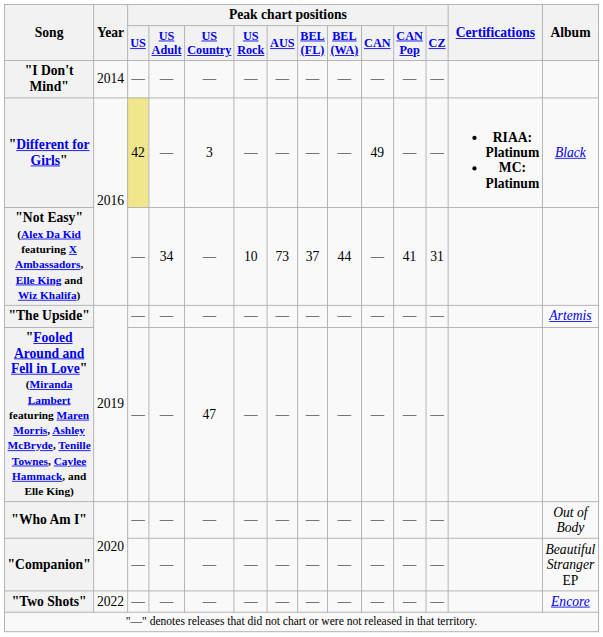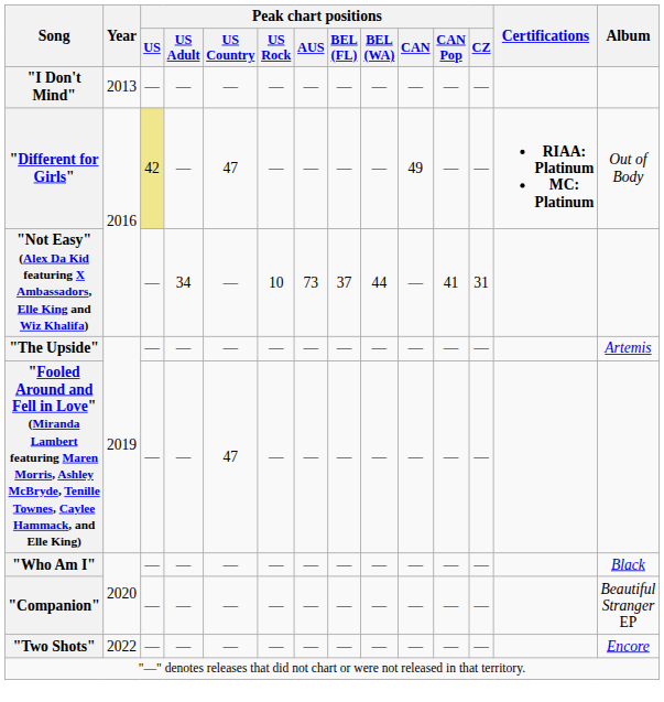 <table class="wikitable plainrowheaders" style="text-align:center;">
 <tr>
 <th scope="col" rowspan="2" style="width:20em;">Song</th>
 <th scope="col" rowspan="2" style="width:1em;">Year</th>
 <th scope="col" colspan="10">Peak chart positions</th>
 <th scope="col" rowspan="2" style="width:10em;"><a href='#'>Certifications</a></th>
 <th scope="col" rowspan="2">Album</th>
 </tr>
 <tr>
 <th scope="col" style="width:2.5em;font-size:90%;"><a href='#'>US</a><br></th>
 <th scope="col" style="width:2.5em;font-size:90%;"><a href='#'>US<br>Adult</a><br></th>
 <th scope="col" style="width:2.5em;font-size:90%;"><a href='#'>US<br>Country</a><br></th>
 <th scope="col" style="width:2.5em;font-size:90%;"><a href='#'>US<br>Rock</a><br></th>
 <th scope="col" style="width:2.5em;font-size:90%;"><a href='#'>AUS</a><br></th>
 <th scope="col" style="width:2.5em;font-size:90%;"><a href='#'>BEL<br>(FL)</a><br></th>
 <th scope="col" style="width:2.5em;font-size:90%;"><a href='#'>BEL<br>(WA)</a><br></th>
 <th scope="col" style="width:2.5em;font-size:90%;"><a href='#'>CAN</a><br></th>
 <th scope="col" style="width:2.5em;font-size:90%;"><a href='#'>CAN<br>Pop</a><br></th>
 <th scope="col" style="width:2.5em;font-size:90%;"><a href='#'>CZ</a><br></th>
 </tr>
 <tr>
 <th scope="row">"I Don't Mind"<br></th>
-<td>2014</td>
+<td>2013</td>
 <td>—</td>
 <td>—</td>
 <td>—</td>
 <td>—</td>
 <td>—</td>
 <td>—</td>
 <td>—</td>
 <td>—</td>
 <td>—</td>
 <td>—</td>
 <td></td>
 <td></td>
 </tr>
 <tr>
 <th scope="row">"<a href='#'>Different for Girls</a>"<br></th>
 <td rowspan="2">2016</td>
 <td style="background: khaki;">42</td>
 <td>—</td>
-<td>3</td>
+<td>47</td>
 <td>—</td>
 <td>—</td>
 <td>—</td>
 <td>—</td>
 <td>49</td>
 <td>—</td>
 <td>—</td>
 <td><strong><br><ul><li>RIAA: Platinum</li><li>MC: Platinum</li></ul></strong></td>
-<td><em><a href='#'>Black</a></em></td>
+<td><em>Out of Body</em></td>
 </tr>
 <tr>
 <th scope="row">"Not Easy"<br><small>(<a href='#'>Alex Da Kid</a> featuring <a href='#'>X Ambassadors</a>, <a href='#'>Elle King</a> and <a href='#'>Wiz Khalifa</a>)</small></th>
 <td>—</td>
 <td>34</td>
 <td>—</td>
 <td>10</td>
 <td>73</td>
 <td>37</td>
 <td>44</td>
 <td>—</td>
 <td>41</td>
 <td>31</td>
 <td></td>
 <td></td>
 </tr>
 <tr>
 <th scope="row">"The Upside"<br></th>
 <td rowspan="2">2019</td>
 <td>—</td>
 <td>—</td>
 <td>—</td>
 <td>—</td>
 <td>—</td>
 <td>—</td>
 <td>—</td>
 <td>—</td>
 <td>—</td>
 <td>—</td>
 <td></td>
 <td><em><a href='#'>Artemis</a></em></td>
 </tr>
 <tr>
 <th scope="row">"<a href='#'>Fooled Around and Fell in Love</a>"<br><small>(<a href='#'>Miranda Lambert</a> featuring <a href='#'>Maren Morris</a>, <a href='#'>Ashley McBryde</a>, <a href='#'>Tenille Townes</a>, <a href='#'>Caylee Hammack</a>, and Elle King)</small></th>
 <td>—</td>
 <td>—</td>
 <td>47</td>
 <td>—</td>
 <td>—</td>
 <td>—</td>
 <td>—</td>
 <td>—</td>
 <td>—</td>
 <td>—</td>
 <td></td>
 <td></td>
 </tr>
 <tr>
 <th scope="row">"Who Am I"<br></th>
 <td rowspan="2">2020</td>
 <td>—</td>
 <td>—</td>
 <td>—</td>
 <td>—</td>
 <td>—</td>
 <td>—</td>
 <td>—</td>
 <td>—</td>
 <td>—</td>
 <td>—</td>
 <td></td>
-<td><em>Out of Body</em></td>
+<td><em><a href='#'>Black</a></em></td>
 </tr>
 <tr>
 <th scope="row">"Companion"<br></th>
 <td>—</td>
 <td>—</td>
 <td>—</td>
 <td>—</td>
 <td>—</td>
 <td>—</td>
 <td>—</td>
 <td>—</td>
 <td>—</td>
 <td>—</td>
 <td></td>
 <td><em>Beautiful Stranger</em> EP</td>
 </tr>
 <tr>
 <th scope="row">"Two Shots"<br></th>
 <td>2022</td>
 <td>—</td>
 <td>—</td>
 <td>—</td>
 <td>—</td>
 <td>—</td>
 <td>—</td>
 <td>—</td>
 <td>—</td>
 <td>—</td>
 <td>—</td>
 <td></td>
 <td><em><a href='#'>Encore</a></em></td>
 </tr>
 <tr>
 <td colspan="15" style="text-align:center; font-size:85%;">"—" denotes releases that did not chart or were not released in that territory.</td>
 </tr>
 </table>
